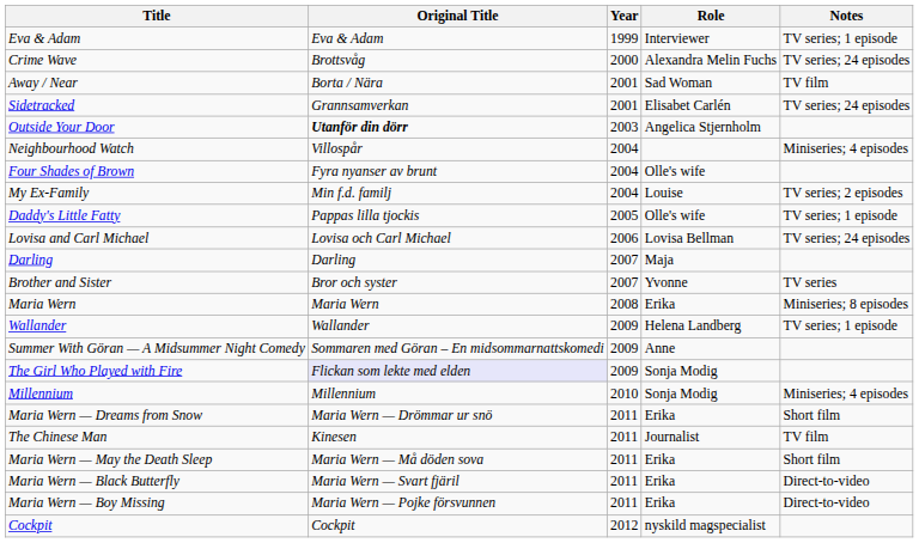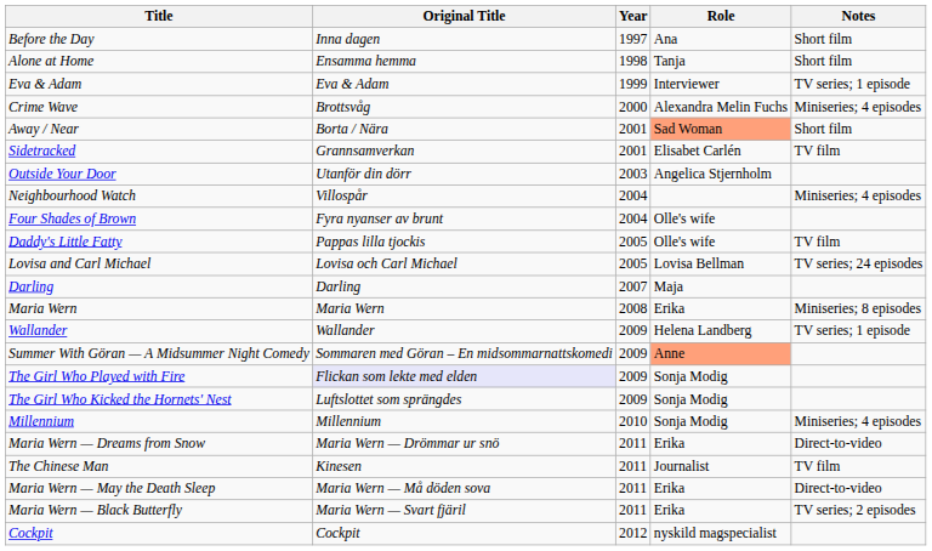 <table class="wikitable sortable">
 <tr>
 <th>Title</th>
 <th>Original Title</th>
 <th>Year</th>
 <th>Role</th>
 <th>Notes</th>
+</tr>
+<tr>
+<td><em>Before the Day</em></td>
+<td><em>Inna dagen</em></td>
+<td>1997</td>
+<td>Ana</td>
+<td>Short film</td>
+</tr>
+<tr>
+<td><em>Alone at Home</em></td>
+<td><em>Ensamma hemma</em></td>
+<td>1998</td>
+<td>Tanja</td>
+<td>Short film</td>
 </tr>
 <tr>
 <td><em>Eva & Adam</em></td>
 <td><em>Eva & Adam</em></td>
 <td>1999</td>
 <td>Interviewer</td>
 <td>TV series; 1 episode</td>
 </tr>
 <tr>
 <td><em>Crime Wave</em></td>
 <td><em>Brottsvåg</em></td>
 <td>2000</td>
 <td>Alexandra Melin Fuchs</td>
-<td>TV series; 24 episodes</td>
+<td>Miniseries; 4 episodes</td>
 </tr>
 <tr>
 <td><em>Away / Near</em></td>
 <td><em>Borta / Nära</em></td>
 <td>2001</td>
-<td>Sad Woman</td>
-<td>TV film</td>
+<td style="background: lightsalmon;">Sad Woman</td>
+<td>Short film</td>
 </tr>
 <tr>
 <td><em><a href='#'>Sidetracked</a></em></td>
 <td><em>Grannsamverkan</em></td>
 <td>2001</td>
 <td>Elisabet Carlén</td>
-<td>TV series; 24 episodes</td>
+<td>TV film</td>
 </tr>
 <tr>
 <td><em><a href='#'>Outside Your Door</a></em></td>
-<td><strong><em>Utanför din dörr</em></strong></td>
+<td><em>Utanför din dörr</em></td>
 <td>2003</td>
 <td>Angelica Stjernholm</td>
 <td></td>
 </tr>
 <tr>
 <td><em>Neighbourhood Watch</em></td>
 <td><em>Villospår</em></td>
 <td>2004</td>
 <td></td>
 <td>Miniseries; 4 episodes</td>
 </tr>
 <tr>
 <td><em><a href='#'>Four Shades of Brown</a></em></td>
 <td><em>Fyra nyanser av brunt</em></td>
 <td>2004</td>
 <td>Olle's wife</td>
 <td></td>
 </tr>
 <tr>
-<td><em>My Ex-Family</em></td>
-<td><em>Min f.d. familj</em></td>
-<td>2004</td>
-<td>Louise</td>
-<td>TV series; 2 episodes</td>
-</tr>
-<tr>
 <td><em><a href='#'>Daddy's Little Fatty</a></em></td>
 <td><em>Pappas lilla tjockis</em></td>
 <td>2005</td>
 <td>Olle's wife</td>
-<td>TV series; 1 episode</td>
+<td>TV film</td>
 </tr>
 <tr>
 <td><em>Lovisa and Carl Michael</em></td>
 <td><em>Lovisa och Carl Michael</em></td>
-<td>2006</td>
+<td>2005</td>
 <td>Lovisa Bellman</td>
 <td>TV series; 24 episodes</td>
 </tr>
 <tr>
 <td><em><a href='#'>Darling</a></em></td>
 <td><em>Darling</em></td>
 <td>2007</td>
 <td>Maja</td>
 <td></td>
-</tr>
-<tr>
-<td><em>Brother and Sister</em></td>
-<td><em>Bror och syster</em></td>
-<td>2007</td>
-<td>Yvonne</td>
-<td>TV series</td>
 </tr>
 <tr>
 <td><em>Maria Wern</em></td>
 <td><em>Maria Wern</em></td>
 <td>2008</td>
 <td>Erika</td>
 <td>Miniseries; 8 episodes</td>
 </tr>
 <tr>
 <td><em><a href='#'>Wallander</a></em></td>
 <td><em>Wallander</em></td>
 <td>2009</td>
 <td>Helena Landberg</td>
 <td>TV series; 1 episode</td>
 </tr>
 <tr>
 <td><em>Summer With Göran — A Midsummer Night Comedy</em></td>
 <td><em>Sommaren med Göran – En midsommarnattskomedi</em></td>
 <td>2009</td>
-<td>Anne</td>
+<td style="background: lightsalmon;">Anne</td>
 <td></td>
 </tr>
 <tr>
 <td><em><a href='#'>The Girl Who Played with Fire</a></em></td>
 <td style="background: lavender;"><em>Flickan som lekte med elden</em></td>
+<td>2009</td>
+<td>Sonja Modig</td>
+<td></td>
+</tr>
+<tr>
+<td><em><a href='#'>The Girl Who Kicked the Hornets' Nest</a></em></td>
+<td><em>Luftslottet som sprängdes</em></td>
 <td>2009</td>
 <td>Sonja Modig</td>
 <td></td>
 </tr>
 <tr>
 <td><em><a href='#'>Millennium</a></em></td>
 <td><em>Millennium</em></td>
 <td>2010</td>
 <td>Sonja Modig</td>
 <td>Miniseries; 4 episodes</td>
 </tr>
 <tr>
 <td><em>Maria Wern — Dreams from Snow</em></td>
 <td><em>Maria Wern — Drömmar ur snö</em></td>
 <td>2011</td>
 <td>Erika</td>
-<td>Short film</td>
+<td>Direct-to-video</td>
 </tr>
 <tr>
 <td><em>The Chinese Man</em></td>
 <td><em>Kinesen</em></td>
 <td>2011</td>
 <td>Journalist</td>
 <td>TV film</td>
 </tr>
 <tr>
 <td><em>Maria Wern — May the Death Sleep</em></td>
 <td><em>Maria Wern — Må döden sova</em></td>
 <td>2011</td>
 <td>Erika</td>
-<td>Short film</td>
+<td>Direct-to-video</td>
 </tr>
 <tr>
 <td><em>Maria Wern — Black Butterfly</em></td>
 <td><em>Maria Wern — Svart fjäril</em></td>
 <td>2011</td>
 <td>Erika</td>
-<td>Direct-to-video</td>
-</tr>
-<tr>
-<td><em>Maria Wern — Boy Missing</em></td>
-<td><em>Maria Wern — Pojke försvunnen</em></td>
-<td>2011</td>
-<td>Erika</td>
-<td>Direct-to-video</td>
+<td>TV series; 2 episodes</td>
 </tr>
 <tr>
 <td><em><a href='#'>Cockpit</a></em></td>
 <td><em>Cockpit</em></td>
 <td>2012</td>
 <td>nyskild magspecialist</td>
 <td></td>
 </tr>
 </table>
